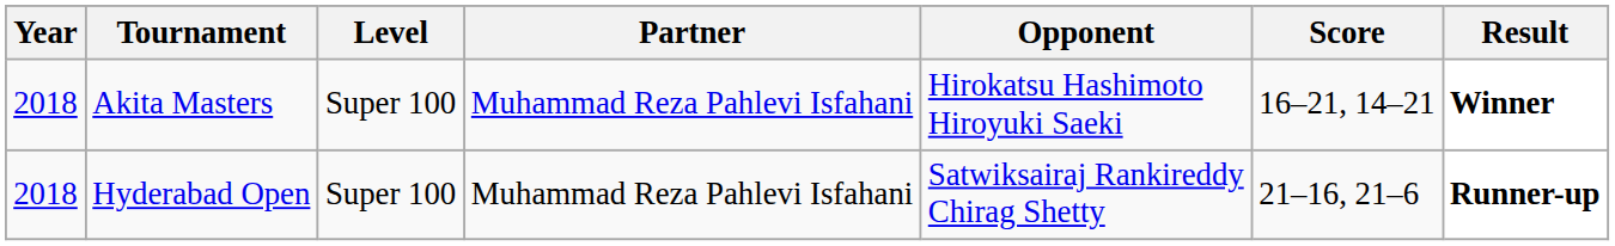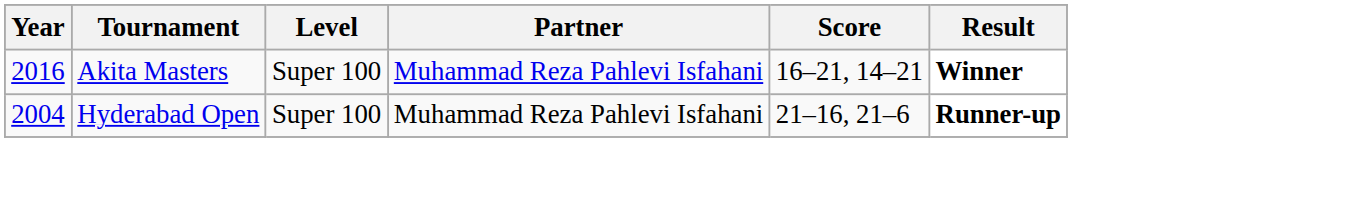 <table class="sortable wikitable" style="font-size: 90%">
 <tr>
 <th>Year</th>
 <th>Tournament</th>
 <th>Level</th>
 <th>Partner</th>
-<th>Opponent</th>
 <th>Score</th>
 <th>Result</th>
 </tr>
 <tr>
-<td align="center"><a href='#'>2018</a></td>
+<td align="center"><a href='#'>2016</a></td>
 <td align="left"><a href='#'>Akita Masters</a></td>
 <td align="left">Super 100</td>
 <td align="left"> <a href='#'>Muhammad Reza Pahlevi Isfahani</a></td>
-<td align="left"> <a href='#'>Hirokatsu Hashimoto</a><br> <a href='#'>Hiroyuki Saeki</a></td>
 <td align="left">16–21, 14–21</td>
 <td style="text-align:left; background:white"> <strong>Winner</strong></td>
 </tr>
 <tr>
-<td align="center"><a href='#'>2018</a></td>
+<td align="center"><a href='#'>2004</a></td>
 <td align="left"><a href='#'>Hyderabad Open</a></td>
 <td align="left">Super 100</td>
 <td align="left"> Muhammad Reza Pahlevi Isfahani</td>
-<td align="left"> <a href='#'>Satwiksairaj Rankireddy</a><br> <a href='#'>Chirag Shetty</a></td>
 <td align="left">21–16, 21–6</td>
 <td style="text-align:left; background:white"> <strong>Runner-up</strong></td>
 </tr>
 </table>
